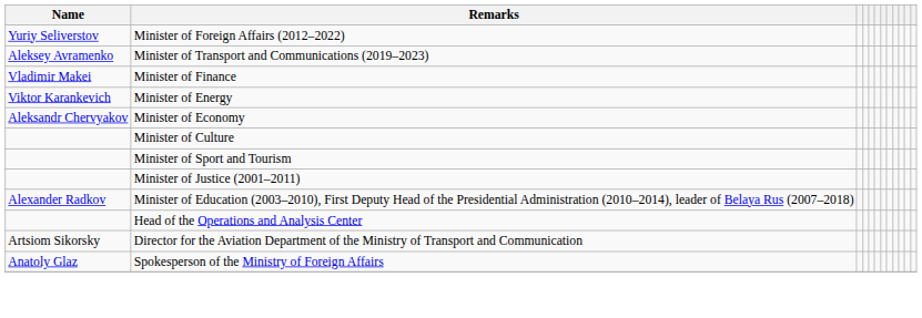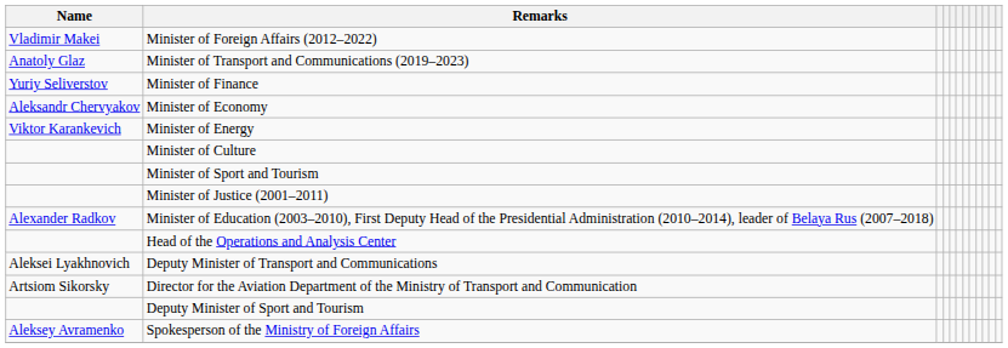 <table class="wikitable sortable" style="margin: auto">
 <tr>
 <th>Name</th>
 <th>Remarks</th>
 <th></th>
 <th></th>
 <th></th>
 <th></th>
 <th></th>
 <th></th>
 <th></th>
 <th></th>
 <th></th>
 <th></th>
 </tr>
 <tr>
-<td><a href='#'>Yuriy Seliverstov</a></td>
+<td><a href='#'>Vladimir Makei</a></td>
 <td>Minister of Foreign Affairs (2012–2022)</td>
 <td></td>
 <td></td>
 <td></td>
 <td></td>
 <td></td>
 <td style="text-align:center;"></td>
 <td></td>
 <td></td>
 <td></td>
 </tr>
 <tr>
-<td><a href='#'>Aleksey Avramenko</a></td>
+<td><a href='#'>Anatoly Glaz</a></td>
 <td>Minister of Transport and Communications (2019–2023)</td>
 <td></td>
 <td></td>
 <td></td>
 <td style="text-align:center;"></td>
 <td style="text-align:center;"></td>
 <td style="text-align:center;"></td>
 <td style="text-align:center;"></td>
 <td style="text-align:center;"></td>
 <td style="text-align:center;"></td>
 <td></td>
 </tr>
 <tr>
-<td><a href='#'>Vladimir Makei</a></td>
+<td><a href='#'>Yuriy Seliverstov</a></td>
 <td>Minister of Finance</td>
+<td></td>
+<td></td>
+<td></td>
+<td></td>
+<td></td>
+<td style="text-align:center;"></td>
+<td></td>
+<td></td>
+<td></td>
+<td></td>
+</tr>
+<tr>
+<td><a href='#'>Aleksandr Chervyakov</a></td>
+<td>Minister of Economy</td>
 <td></td>
 <td></td>
 <td></td>
 <td></td>
 <td></td>
 <td style="text-align:center;"></td>
 <td></td>
 <td></td>
 <td></td>
 <td></td>
 </tr>
 <tr>
 <td><a href='#'>Viktor Karankevich</a></td>
 <td>Minister of Energy</td>
-<td></td>
-<td></td>
-<td></td>
-<td></td>
-<td></td>
-<td style="text-align:center;"></td>
-<td></td>
-<td></td>
-<td></td>
-<td></td>
-</tr>
-<tr>
-<td><a href='#'>Aleksandr Chervyakov</a></td>
-<td>Minister of Economy</td>
 <td></td>
 <td></td>
 <td></td>
 <td></td>
 <td></td>
 <td style="text-align:center;"></td>
 <td></td>
 <td></td>
 <td></td>
 <td></td>
 </tr>
 <tr>
 <td></td>
 <td>Minister of Culture</td>
 <td></td>
 <td></td>
 <td></td>
 <td></td>
 <td></td>
 <td style="text-align:center;"></td>
 <td></td>
 <td></td>
 <td></td>
 <td></td>
 </tr>
 <tr>
 <td></td>
 <td>Minister of Sport and Tourism</td>
 <td style="text-align:center;"></td>
 <td style="text-align:center;"></td>
 <td></td>
 <td></td>
 <td></td>
 <td></td>
 <td></td>
 <td></td>
 <td></td>
 <td style="text-align:center;"></td>
 </tr>
 <tr>
 <td></td>
 <td>Minister of Justice (2001–2011)</td>
 <td></td>
 <td></td>
 <td></td>
 <td></td>
 <td></td>
 <td></td>
 <td style="text-align:center;"></td>
 <td></td>
 <td></td>
 <td></td>
 </tr>
 <tr>
 <td><a href='#'>Alexander Radkov</a></td>
 <td>Minister of Education (2003–2010), First Deputy Head of the Presidential Administration (2010–2014), leader of <a href='#'>Belaya Rus</a> (2007–2018)</td>
 <td></td>
 <td></td>
 <td></td>
 <td></td>
 <td></td>
 <td></td>
 <td style="text-align:center;"></td>
 <td></td>
 <td></td>
 <td></td>
 </tr>
 <tr>
 <td></td>
 <td>Head of the <a href='#'>Operations and Analysis Center</a></td>
 <td style="text-align:center;"></td>
 <td style="text-align:center;"></td>
 <td style="text-align:center;"></td>
 <td style="text-align:center;"></td>
 <td style="text-align:center;"></td>
 <td style="text-align:center;"></td>
 <td></td>
 <td style="text-align:center;"></td>
 <td style="text-align:center;"></td>
 <td></td>
 </tr>
 <tr>
+<td>Aleksei Lyakhnovich</td>
+<td>Deputy Minister of Transport and Communications</td>
+<td></td>
+<td></td>
+<td></td>
+<td></td>
+<td></td>
+<td style="text-align:center;"></td>
+<td></td>
+<td></td>
+<td></td>
+<td></td>
+</tr>
+<tr>
 <td>Artsiom Sikorsky</td>
 <td>Director for the Aviation Department of the Ministry of Transport and Communication</td>
 <td></td>
 <td></td>
 <td></td>
 <td style="text-align:center;"></td>
 <td style="text-align:center;"></td>
 <td style="text-align:center;"></td>
 <td style="text-align:center;"></td>
 <td style="text-align:center;"></td>
 <td style="text-align:center;"></td>
 <td></td>
 </tr>
 <tr>
-<td><a href='#'>Anatoly Glaz</a></td>
+<td></td>
+<td>Deputy Minister of Sport and Tourism</td>
+<td style="text-align:center;"></td>
+<td style="text-align:center;"></td>
+<td></td>
+<td></td>
+<td></td>
+<td></td>
+<td></td>
+<td></td>
+<td></td>
+<td></td>
+</tr>
+<tr>
+<td><a href='#'>Aleksey Avramenko</a></td>
 <td>Spokesperson of the <a href='#'>Ministry of Foreign Affairs</a></td>
 <td></td>
 <td></td>
 <td></td>
 <td style="text-align:center;"></td>
 <td></td>
 <td></td>
 <td></td>
 <td style="text-align:center;"></td>
 <td style="text-align:center;"></td>
 <td></td>
 </tr>
 <tr>
 </tr>
 </table>
